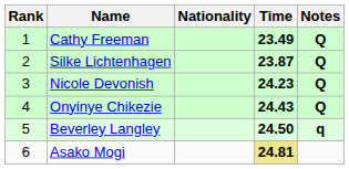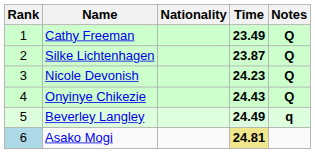 <table class="wikitable sortable" style="text-align:center">
 <tr>
 <th>Rank</th>
 <th>Name</th>
 <th>Nationality</th>
 <th>Time</th>
 <th>Notes</th>
 </tr>
 <tr bgcolor=ccffcc>
 <td>1</td>
 <td align=left><a href='#'>Cathy Freeman</a></td>
 <td align=left></td>
 <td><strong>23.49</strong></td>
 <td><strong>Q</strong></td>
 </tr>
 <tr bgcolor=ccffcc>
 <td>2</td>
 <td align=left><a href='#'>Silke Lichtenhagen</a></td>
 <td align=left></td>
 <td><strong>23.87</strong></td>
 <td><strong>Q</strong></td>
 </tr>
 <tr bgcolor=ccffcc>
 <td>3</td>
 <td align=left><a href='#'>Nicole Devonish</a></td>
 <td align=left></td>
 <td><strong>24.23</strong></td>
 <td><strong>Q</strong></td>
 </tr>
 <tr bgcolor=ccffcc>
 <td>4</td>
 <td align=left><a href='#'>Onyinye Chikezie</a></td>
 <td align=left></td>
 <td><strong>24.43</strong></td>
 <td><strong>Q</strong></td>
 </tr>
 <tr bgcolor=ddffdd>
 <td>5</td>
 <td align=left><a href='#'>Beverley Langley</a></td>
 <td align=left></td>
-<td><strong>24.50</strong></td>
+<td><strong>24.49</strong></td>
 <td><strong>q</strong></td>
 </tr>
 <tr>
-<td>6</td>
+<td style="background: lightblue;">6</td>
 <td align=left><a href='#'>Asako Mogi</a></td>
 <td align=left></td>
 <td style="background: khaki;"><strong>24.81</strong></td>
 <td></td>
 </tr>
 </table>
